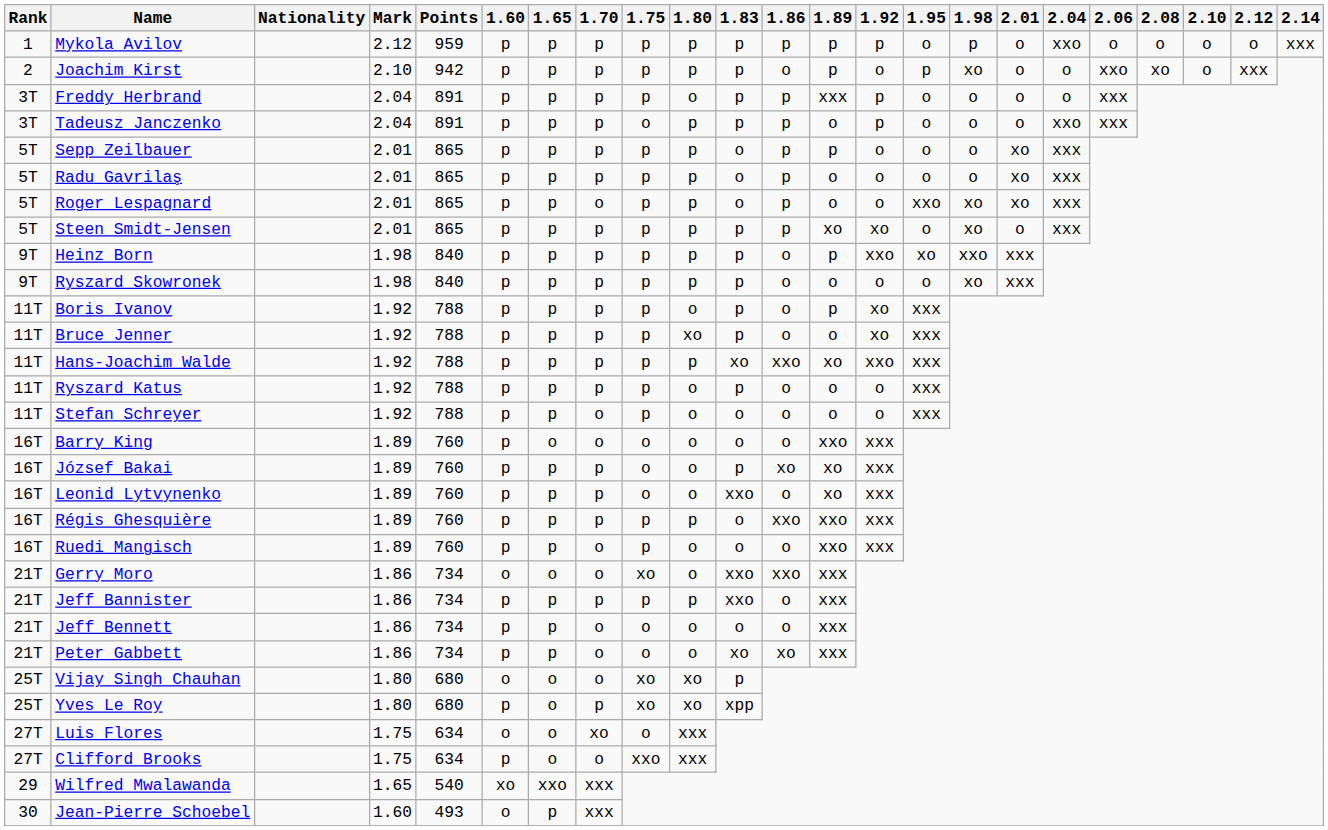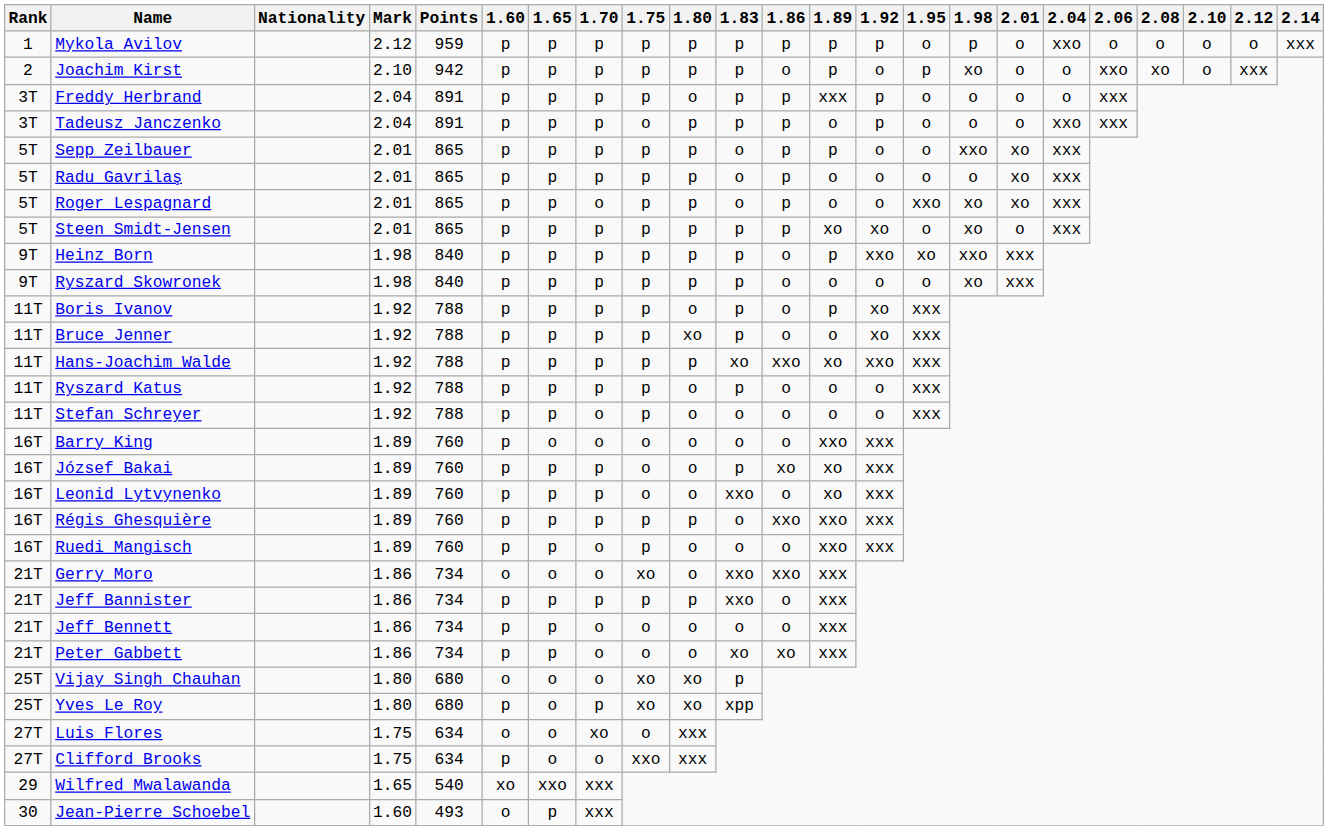 <table class="wikitable" style="text-align:center">
 <tr>
 <th>Rank<br></th>
 <th>Name<br></th>
 <th>Nationality<br></th>
 <th>Mark<br></th>
 <th>Points<br></th>
 <th>1.60<br></th>
 <th>1.65<br></th>
 <th>1.70<br></th>
 <th>1.75<br></th>
 <th>1.80<br></th>
 <th>1.83<br></th>
 <th>1.86<br></th>
 <th>1.89<br></th>
 <th>1.92<br></th>
 <th>1.95<br></th>
 <th>1.98<br></th>
 <th>2.01<br></th>
 <th>2.04<br></th>
 <th>2.06<br></th>
 <th>2.08<br></th>
 <th>2.10<br></th>
 <th>2.12<br></th>
 <th>2.14<br></th>
 </tr>
 <tr>
 <td>1</td>
 <td align=left><a href='#'>Mykola Avilov</a></td>
 <td align=left></td>
 <td>2.12</td>
 <td>959</td>
 <td>p</td>
 <td>p</td>
 <td>p</td>
 <td>p</td>
 <td>p</td>
 <td>p</td>
 <td>p</td>
 <td>p</td>
 <td>p</td>
 <td>o</td>
 <td>p</td>
 <td>o</td>
 <td>xxo</td>
 <td>o</td>
 <td>o</td>
 <td>o</td>
 <td>o</td>
 <td>xxx</td>
 </tr>
 <tr>
 <td>2</td>
 <td align=left><a href='#'>Joachim Kirst</a></td>
 <td align=left></td>
 <td>2.10</td>
 <td>942</td>
 <td>p</td>
 <td>p</td>
 <td>p</td>
 <td>p</td>
 <td>p</td>
 <td>p</td>
 <td>o</td>
 <td>p</td>
 <td>o</td>
 <td>p</td>
 <td>xo</td>
 <td>o</td>
 <td>o</td>
 <td>xxo</td>
 <td>xo</td>
 <td>o</td>
 <td>xxx</td>
 </tr>
 <tr>
 <td>3T</td>
 <td align=left><a href='#'>Freddy Herbrand</a></td>
 <td align=left></td>
 <td>2.04</td>
 <td>891</td>
 <td>p</td>
 <td>p</td>
 <td>p</td>
 <td>p</td>
 <td>o</td>
 <td>p</td>
 <td>p</td>
 <td>xxx</td>
 <td>p</td>
 <td>o</td>
 <td>o</td>
 <td>o</td>
 <td>o</td>
 <td>xxx</td>
 </tr>
 <tr>
 <td>3T</td>
 <td align=left><a href='#'>Tadeusz Janczenko</a></td>
 <td align=left></td>
 <td>2.04</td>
 <td>891</td>
 <td>p</td>
 <td>p</td>
 <td>p</td>
 <td>o</td>
 <td>p</td>
 <td>p</td>
 <td>p</td>
 <td>o</td>
 <td>p</td>
 <td>o</td>
 <td>o</td>
 <td>o</td>
 <td>xxo</td>
 <td>xxx</td>
 </tr>
 <tr>
 <td>5T</td>
 <td align=left><a href='#'>Sepp Zeilbauer</a></td>
 <td align=left></td>
 <td>2.01</td>
 <td>865</td>
 <td>p</td>
 <td>p</td>
 <td>p</td>
 <td>p</td>
 <td>p</td>
 <td>o</td>
 <td>p</td>
 <td>p</td>
 <td>o</td>
 <td>o</td>
-<td>o</td>
+<td>xxo</td>
 <td>xo</td>
 <td>xxx</td>
 </tr>
 <tr>
 <td>5T</td>
 <td align=left><a href='#'>Radu Gavrilaş</a></td>
 <td align=left></td>
 <td>2.01</td>
 <td>865</td>
 <td>p</td>
 <td>p</td>
 <td>p</td>
 <td>p</td>
 <td>p</td>
 <td>o</td>
 <td>p</td>
 <td>o</td>
 <td>o</td>
 <td>o</td>
 <td>o</td>
 <td>xo</td>
 <td>xxx</td>
 </tr>
 <tr>
 <td>5T</td>
 <td align=left><a href='#'>Roger Lespagnard</a></td>
 <td align=left></td>
 <td>2.01</td>
 <td>865</td>
 <td>p</td>
 <td>p</td>
 <td>o</td>
 <td>p</td>
 <td>p</td>
 <td>o</td>
 <td>p</td>
 <td>o</td>
 <td>o</td>
 <td>xxo</td>
 <td>xo</td>
 <td>xo</td>
 <td>xxx</td>
 </tr>
 <tr>
 <td>5T</td>
 <td align=left><a href='#'>Steen Smidt-Jensen</a></td>
 <td align=left></td>
 <td>2.01</td>
 <td>865</td>
 <td>p</td>
 <td>p</td>
 <td>p</td>
 <td>p</td>
 <td>p</td>
 <td>p</td>
 <td>p</td>
 <td>xo</td>
 <td>xo</td>
 <td>o</td>
 <td>xo</td>
 <td>o</td>
 <td>xxx</td>
 </tr>
 <tr>
 <td>9T</td>
 <td align=left><a href='#'>Heinz Born</a></td>
 <td align=left></td>
 <td>1.98</td>
 <td>840</td>
 <td>p</td>
 <td>p</td>
 <td>p</td>
 <td>p</td>
 <td>p</td>
 <td>p</td>
 <td>o</td>
 <td>p</td>
 <td>xxo</td>
 <td>xo</td>
 <td>xxo</td>
 <td>xxx</td>
 </tr>
 <tr>
 <td>9T</td>
 <td align=left><a href='#'>Ryszard Skowronek</a></td>
 <td align=left></td>
 <td>1.98</td>
 <td>840</td>
 <td>p</td>
 <td>p</td>
 <td>p</td>
 <td>p</td>
 <td>p</td>
 <td>p</td>
 <td>o</td>
 <td>o</td>
 <td>o</td>
 <td>o</td>
 <td>xo</td>
 <td>xxx</td>
 </tr>
 <tr>
 <td>11T</td>
 <td align=left><a href='#'>Boris Ivanov</a></td>
 <td align=left></td>
 <td>1.92</td>
 <td>788</td>
 <td>p</td>
 <td>p</td>
 <td>p</td>
 <td>p</td>
 <td>o</td>
 <td>p</td>
 <td>o</td>
 <td>p</td>
 <td>xo</td>
 <td>xxx</td>
 </tr>
 <tr>
 <td>11T</td>
 <td align=left><a href='#'>Bruce Jenner</a></td>
 <td align=left></td>
 <td>1.92</td>
 <td>788</td>
 <td>p</td>
 <td>p</td>
 <td>p</td>
 <td>p</td>
 <td>xo</td>
 <td>p</td>
 <td>o</td>
 <td>o</td>
 <td>xo</td>
 <td>xxx</td>
 </tr>
 <tr>
 <td>11T</td>
 <td align=left><a href='#'>Hans-Joachim Walde</a></td>
 <td align=left></td>
 <td>1.92</td>
 <td>788</td>
 <td>p</td>
 <td>p</td>
 <td>p</td>
 <td>p</td>
 <td>p</td>
 <td>xo</td>
 <td>xxo</td>
 <td>xo</td>
 <td>xxo</td>
 <td>xxx</td>
 </tr>
 <tr>
 <td>11T</td>
 <td align=left><a href='#'>Ryszard Katus</a></td>
 <td align=left></td>
 <td>1.92</td>
 <td>788</td>
 <td>p</td>
 <td>p</td>
 <td>p</td>
 <td>p</td>
 <td>o</td>
 <td>p</td>
 <td>o</td>
 <td>o</td>
 <td>o</td>
 <td>xxx</td>
 </tr>
 <tr>
 <td>11T</td>
 <td align=left><a href='#'>Stefan Schreyer</a></td>
 <td align=left></td>
 <td>1.92</td>
 <td>788</td>
 <td>p</td>
 <td>p</td>
 <td>o</td>
 <td>p</td>
 <td>o</td>
 <td>o</td>
 <td>o</td>
 <td>o</td>
 <td>o</td>
 <td>xxx</td>
 </tr>
 <tr>
 <td>16T</td>
 <td align=left><a href='#'>Barry King</a></td>
 <td align=left></td>
 <td>1.89</td>
 <td>760</td>
 <td>p</td>
 <td>o</td>
 <td>o</td>
 <td>o</td>
 <td>o</td>
 <td>o</td>
 <td>o</td>
 <td>xxo</td>
 <td>xxx</td>
 </tr>
 <tr>
 <td>16T</td>
 <td align=left><a href='#'>József Bakai</a></td>
 <td align=left></td>
 <td>1.89</td>
 <td>760</td>
 <td>p</td>
 <td>p</td>
 <td>p</td>
 <td>o</td>
 <td>o</td>
 <td>p</td>
 <td>xo</td>
 <td>xo</td>
 <td>xxx</td>
 </tr>
 <tr>
 <td>16T</td>
 <td align=left><a href='#'>Leonid Lytvynenko</a></td>
 <td align=left></td>
 <td>1.89</td>
 <td>760</td>
 <td>p</td>
 <td>p</td>
 <td>p</td>
 <td>o</td>
 <td>o</td>
 <td>xxo</td>
 <td>o</td>
 <td>xo</td>
 <td>xxx</td>
 </tr>
 <tr>
 <td>16T</td>
 <td align=left><a href='#'>Régis Ghesquière</a></td>
 <td align=left></td>
 <td>1.89</td>
 <td>760</td>
 <td>p</td>
 <td>p</td>
 <td>p</td>
 <td>p</td>
 <td>p</td>
 <td>o</td>
 <td>xxo</td>
 <td>xxo</td>
 <td>xxx</td>
 </tr>
 <tr>
 <td>16T</td>
 <td align=left><a href='#'>Ruedi Mangisch</a></td>
 <td align=left></td>
 <td>1.89</td>
 <td>760</td>
 <td>p</td>
 <td>p</td>
 <td>o</td>
 <td>p</td>
 <td>o</td>
 <td>o</td>
 <td>o</td>
 <td>xxo</td>
 <td>xxx</td>
 </tr>
 <tr>
 <td>21T</td>
 <td align=left><a href='#'>Gerry Moro</a></td>
 <td align=left></td>
 <td>1.86</td>
 <td>734</td>
 <td>o</td>
 <td>o</td>
 <td>o</td>
 <td>xo</td>
 <td>o</td>
 <td>xxo</td>
 <td>xxo</td>
 <td>xxx</td>
 </tr>
 <tr>
 <td>21T</td>
 <td align=left><a href='#'>Jeff Bannister</a></td>
 <td align=left></td>
 <td>1.86</td>
 <td>734</td>
 <td>p</td>
 <td>p</td>
 <td>p</td>
 <td>p</td>
 <td>p</td>
 <td>xxo</td>
 <td>o</td>
 <td>xxx</td>
 </tr>
 <tr>
 <td>21T</td>
 <td align=left><a href='#'>Jeff Bennett</a></td>
 <td align=left></td>
 <td>1.86</td>
 <td>734</td>
 <td>p</td>
 <td>p</td>
 <td>o</td>
 <td>o</td>
 <td>o</td>
 <td>o</td>
 <td>o</td>
 <td>xxx</td>
 </tr>
 <tr>
 <td>21T</td>
 <td align=left><a href='#'>Peter Gabbett</a></td>
 <td align=left></td>
 <td>1.86</td>
 <td>734</td>
 <td>p</td>
 <td>p</td>
 <td>o</td>
 <td>o</td>
 <td>o</td>
 <td>xo</td>
 <td>xo</td>
 <td>xxx</td>
 </tr>
 <tr>
 <td>25T</td>
 <td align=left><a href='#'>Vijay Singh Chauhan</a></td>
 <td align=left></td>
 <td>1.80</td>
 <td>680</td>
 <td>o</td>
 <td>o</td>
 <td>o</td>
 <td>xo</td>
 <td>xo</td>
 <td>p</td>
 </tr>
 <tr>
 <td>25T</td>
 <td align=left><a href='#'>Yves Le Roy</a></td>
 <td align=left></td>
 <td>1.80</td>
 <td>680</td>
 <td>p</td>
 <td>o</td>
 <td>p</td>
 <td>xo</td>
 <td>xo</td>
 <td>xpp</td>
 </tr>
 <tr>
 <td>27T</td>
 <td align=left><a href='#'>Luis Flores</a></td>
 <td align=left></td>
 <td>1.75</td>
 <td>634</td>
 <td>o</td>
 <td>o</td>
 <td>xo</td>
 <td>o</td>
 <td>xxx</td>
 </tr>
 <tr>
 <td>27T</td>
 <td align=left><a href='#'>Clifford Brooks</a></td>
 <td align=left></td>
 <td>1.75</td>
 <td>634</td>
 <td>p</td>
 <td>o</td>
 <td>o</td>
 <td>xxo</td>
 <td>xxx</td>
 </tr>
 <tr>
 <td>29</td>
 <td align=left><a href='#'>Wilfred Mwalawanda</a></td>
 <td align=left></td>
 <td>1.65</td>
 <td>540</td>
 <td>xo</td>
 <td>xxo</td>
 <td>xxx</td>
 </tr>
 <tr>
 <td>30</td>
 <td align=left><a href='#'>Jean-Pierre Schoebel</a></td>
 <td align=left></td>
 <td>1.60</td>
 <td>493</td>
 <td>o</td>
 <td>p</td>
 <td>xxx</td>
 </tr>
 <tr>
 </tr>
 </table>
